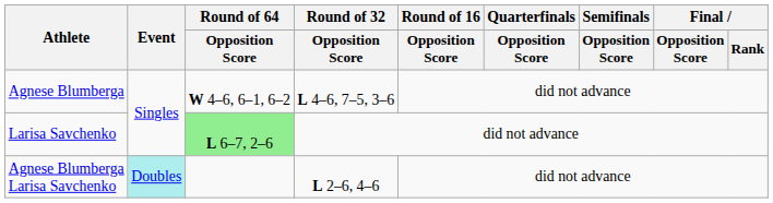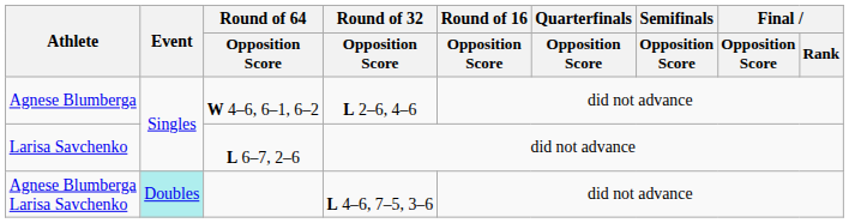 <table class=wikitable style="font-size:90%">
 <tr>
 <th rowspan=2>Athlete</th>
 <th rowspan=2>Event</th>
 <th>Round of 64</th>
 <th>Round of 32</th>
 <th>Round of 16</th>
 <th>Quarterfinals</th>
 <th>Semifinals</th>
 <th colspan=2>Final / </th>
 </tr>
 <tr style="font-size:95%">
 <th>Opposition<br>Score</th>
 <th>Opposition<br>Score</th>
 <th>Opposition<br>Score</th>
 <th>Opposition<br>Score</th>
 <th>Opposition<br>Score</th>
 <th>Opposition<br>Score</th>
 <th>Rank</th>
 </tr>
 <tr align=center>
 <td align=left><a href='#'>Agnese Blumberga</a></td>
 <td rowspan=2><a href='#'>Singles</a></td>
 <td><br><strong>W</strong> 4–6, 6–1, 6–2</td>
-<td><br><strong>L</strong> 4–6, 7–5, 3–6</td>
+<td><br><strong>L</strong> 2–6, 4–6</td>
 <td colspan=5>did not advance</td>
 </tr>
 <tr align=center>
 <td align=left><a href='#'>Larisa Savchenko</a></td>
-<td style="background: lightgreen;"><br><strong>L</strong> 6–7, 2–6</td>
+<td><br><strong>L</strong> 6–7, 2–6</td>
 <td colspan=6>did not advance</td>
 </tr>
 <tr align=center>
 <td align=left><a href='#'>Agnese Blumberga</a><br><a href='#'>Larisa Savchenko</a></td>
 <td style="background: paleturquoise;"><a href='#'>Doubles</a></td>
 <td></td>
-<td><br><strong>L</strong> 2–6, 4–6</td>
+<td><br><strong>L</strong> 4–6, 7–5, 3–6</td>
 <td colspan=5>did not advance</td>
 </tr>
 </table>
